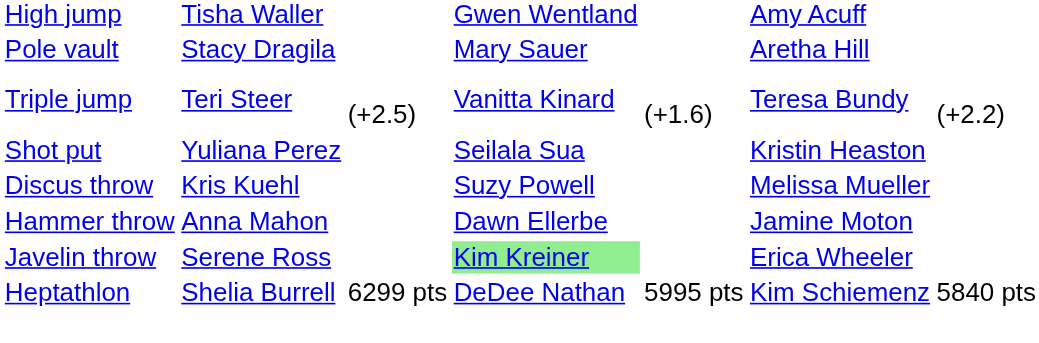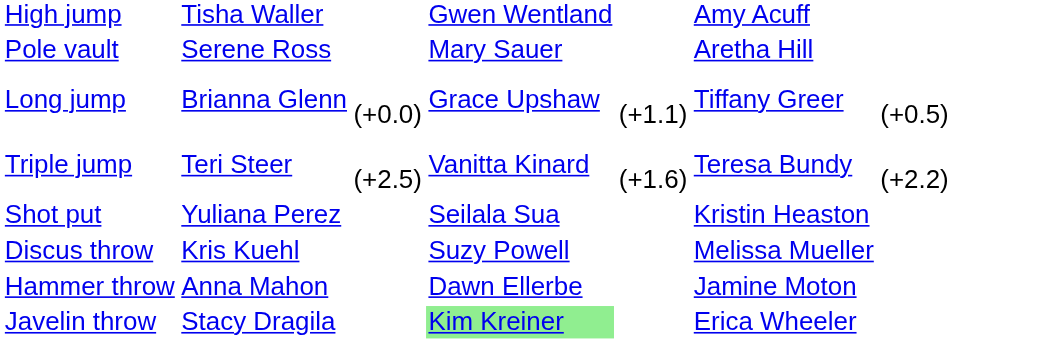 <table>
 <tr>
 <td><a href='#'>High jump</a></td>
 <td><a href='#'>Tisha Waller</a></td>
 <td></td>
 <td><a href='#'>Gwen Wentland</a></td>
 <td></td>
 <td><a href='#'>Amy Acuff</a></td>
 <td></td>
 </tr>
 <tr>
 <td><a href='#'>Pole vault</a></td>
-<td><a href='#'>Stacy Dragila</a></td>
+<td><a href='#'>Serene Ross</a></td>
 <td></td>
 <td><a href='#'>Mary Sauer</a></td>
 <td></td>
 <td><a href='#'>Aretha Hill</a></td>
 <td></td>
+</tr>
+<tr>
+<td><a href='#'>Long jump</a></td>
+<td><a href='#'>Brianna Glenn</a></td>
+<td><br>(+0.0)</td>
+<td><a href='#'>Grace Upshaw</a></td>
+<td><br>(+1.1)</td>
+<td><a href='#'>Tiffany Greer</a></td>
+<td><br>(+0.5)</td>
 </tr>
 <tr>
 <td><a href='#'>Triple jump</a></td>
 <td><a href='#'>Teri Steer</a></td>
 <td><br>(+2.5)</td>
 <td><a href='#'>Vanitta Kinard</a></td>
 <td><br>(+1.6)</td>
 <td><a href='#'>Teresa Bundy</a></td>
 <td><br>(+2.2)</td>
 </tr>
 <tr>
 <td><a href='#'>Shot put</a></td>
 <td><a href='#'>Yuliana Perez</a></td>
 <td></td>
 <td><a href='#'>Seilala Sua</a></td>
 <td></td>
 <td><a href='#'>Kristin Heaston</a></td>
 <td></td>
 </tr>
 <tr>
 <td><a href='#'>Discus throw</a></td>
 <td><a href='#'>Kris Kuehl</a></td>
 <td></td>
 <td><a href='#'>Suzy Powell</a></td>
 <td></td>
 <td><a href='#'>Melissa Mueller</a></td>
 <td></td>
 </tr>
 <tr>
 <td><a href='#'>Hammer throw</a></td>
 <td><a href='#'>Anna Mahon</a></td>
 <td></td>
 <td><a href='#'>Dawn Ellerbe</a></td>
 <td></td>
 <td><a href='#'>Jamine Moton</a></td>
 <td></td>
 </tr>
 <tr>
 <td><a href='#'>Javelin throw</a></td>
-<td><a href='#'>Serene Ross</a></td>
+<td><a href='#'>Stacy Dragila</a></td>
 <td></td>
 <td style="background: lightgreen;"><a href='#'>Kim Kreiner</a></td>
 <td></td>
 <td><a href='#'>Erica Wheeler</a></td>
 <td></td>
 </tr>
-<tr>
-<td><a href='#'>Heptathlon</a></td>
-<td><a href='#'>Shelia Burrell</a></td>
-<td>6299 pts</td>
-<td><a href='#'>DeDee Nathan</a></td>
-<td>5995 pts</td>
-<td><a href='#'>Kim Schiemenz</a></td>
-<td>5840 pts</td>
-</tr>
 </table>
